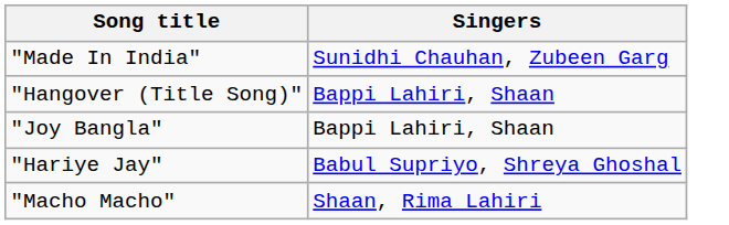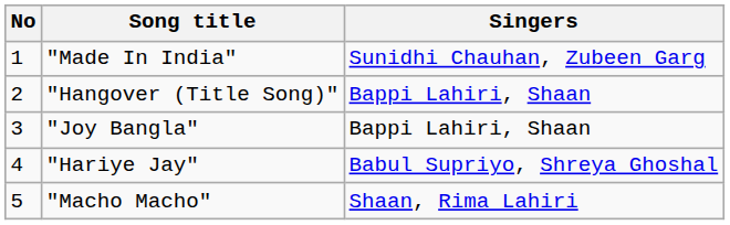 <table class="wikitable" style="font-size:90%;">
 <tr>
+<th>No</th>
 <th>Song title</th>
 <th>Singers</th>
 </tr>
 <tr>
+<td>1</td>
 <td>"Made In India"</td>
 <td><a href='#'>Sunidhi Chauhan</a>, <a href='#'>Zubeen Garg</a></td>
 </tr>
 <tr>
+<td>2</td>
 <td>"Hangover (Title Song)"</td>
 <td><a href='#'>Bappi Lahiri</a>, <a href='#'>Shaan</a></td>
 </tr>
 <tr>
+<td>3</td>
 <td>"Joy Bangla"</td>
 <td>Bappi Lahiri, Shaan</td>
 </tr>
 <tr>
+<td>4</td>
 <td>"Hariye Jay"</td>
 <td><a href='#'>Babul Supriyo</a>, <a href='#'>Shreya Ghoshal</a></td>
 </tr>
 <tr>
+<td>5</td>
 <td>"Macho Macho"</td>
 <td><a href='#'>Shaan</a>, <a href='#'>Rima Lahiri</a></td>
 </tr>
 </table>
